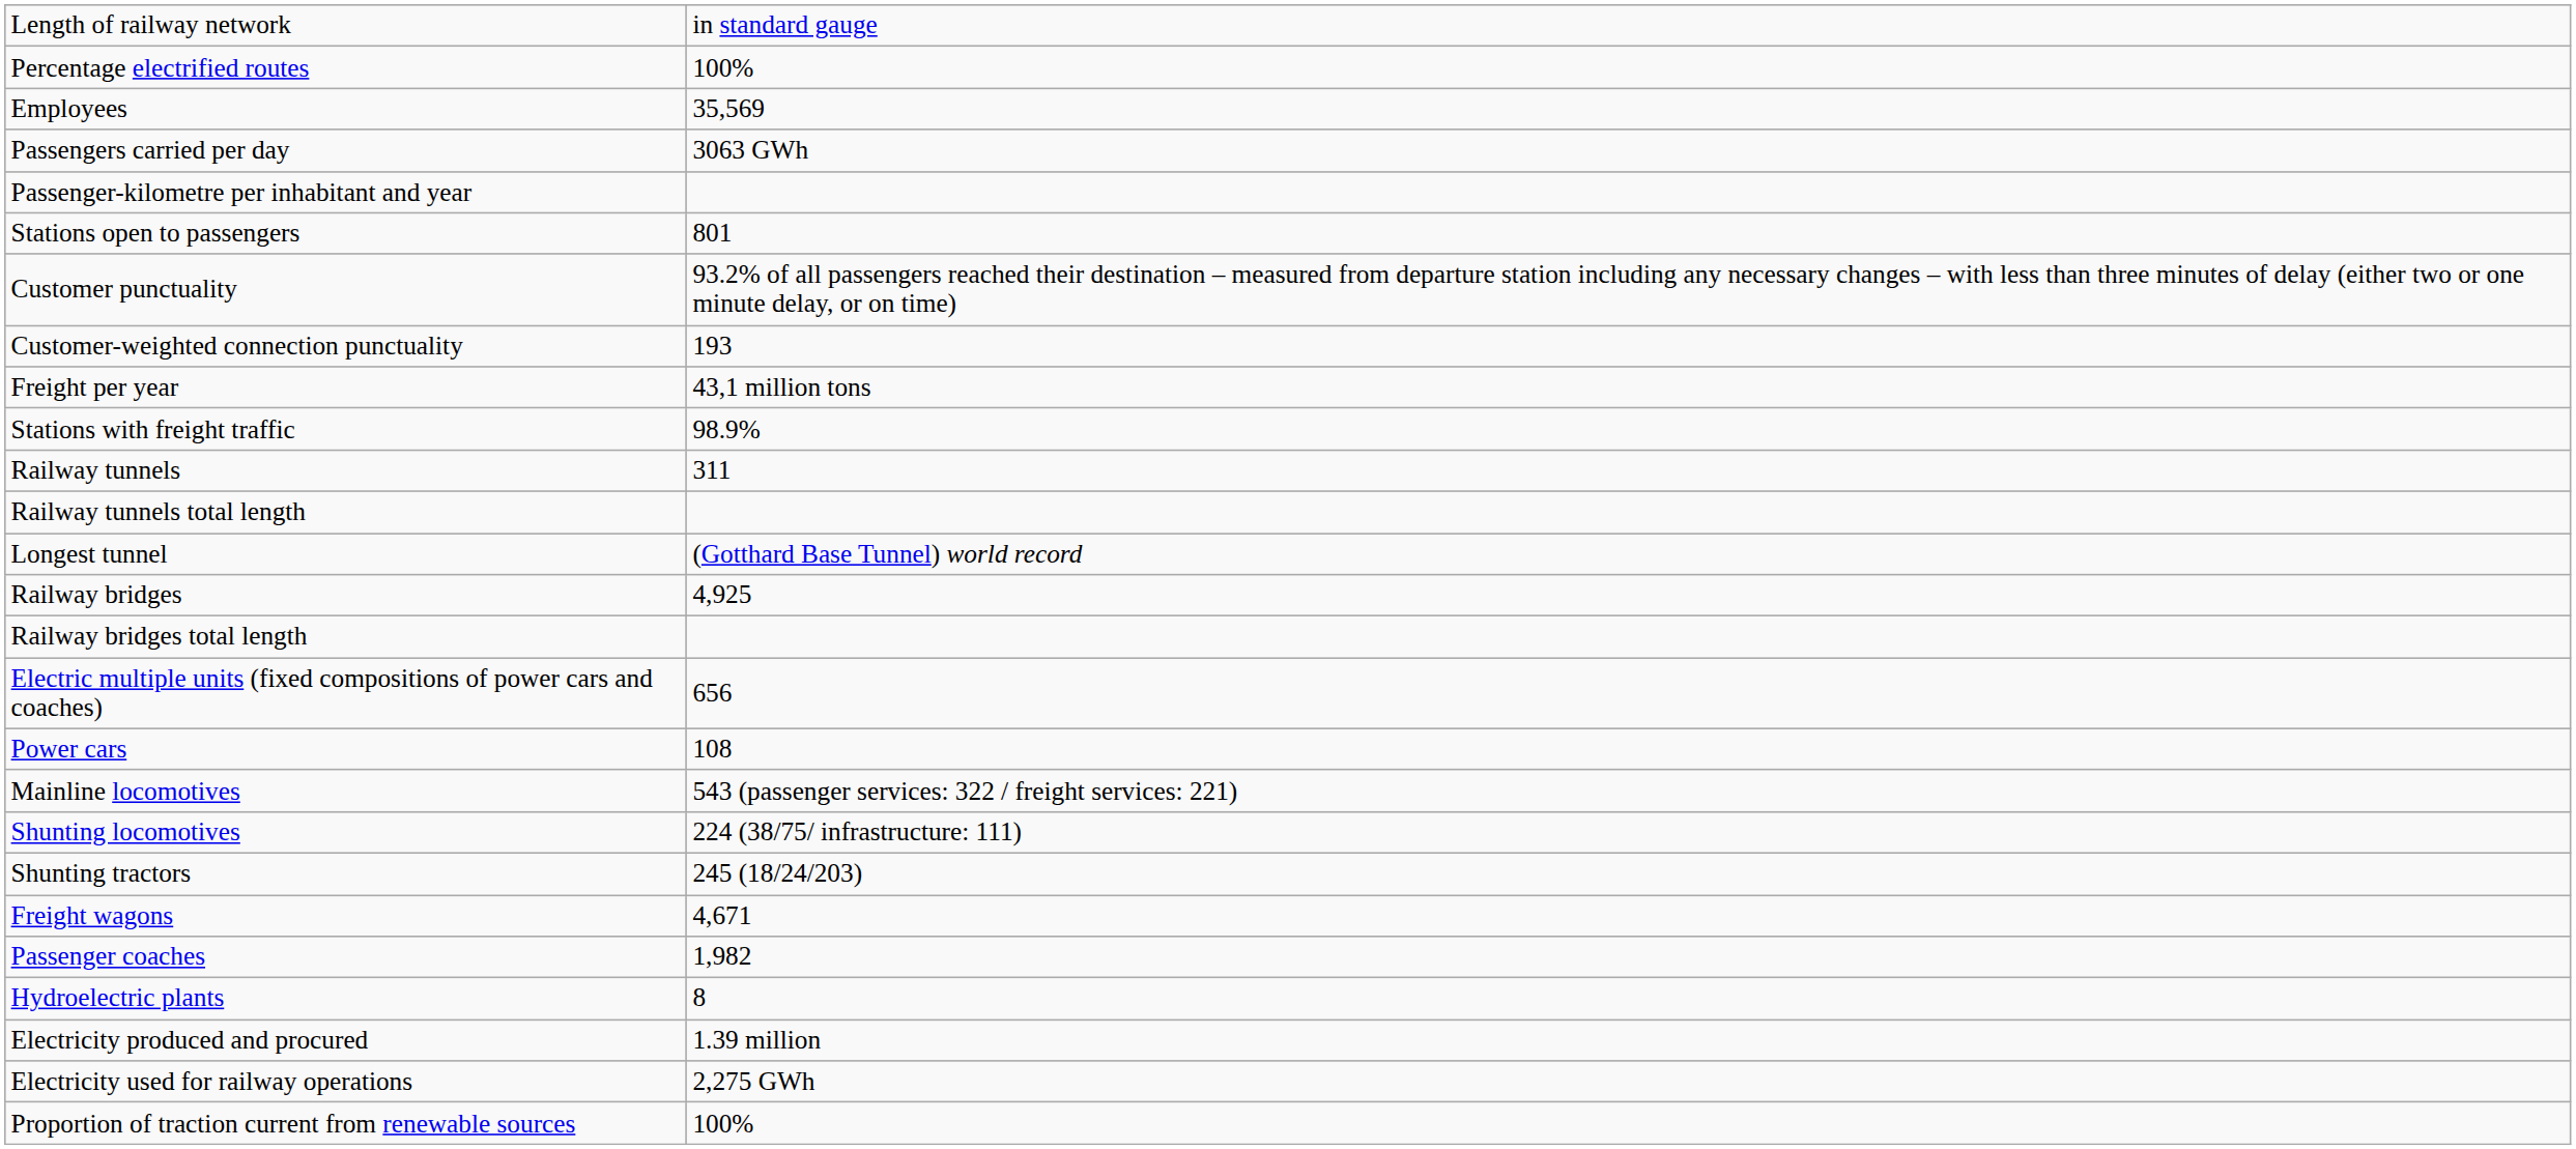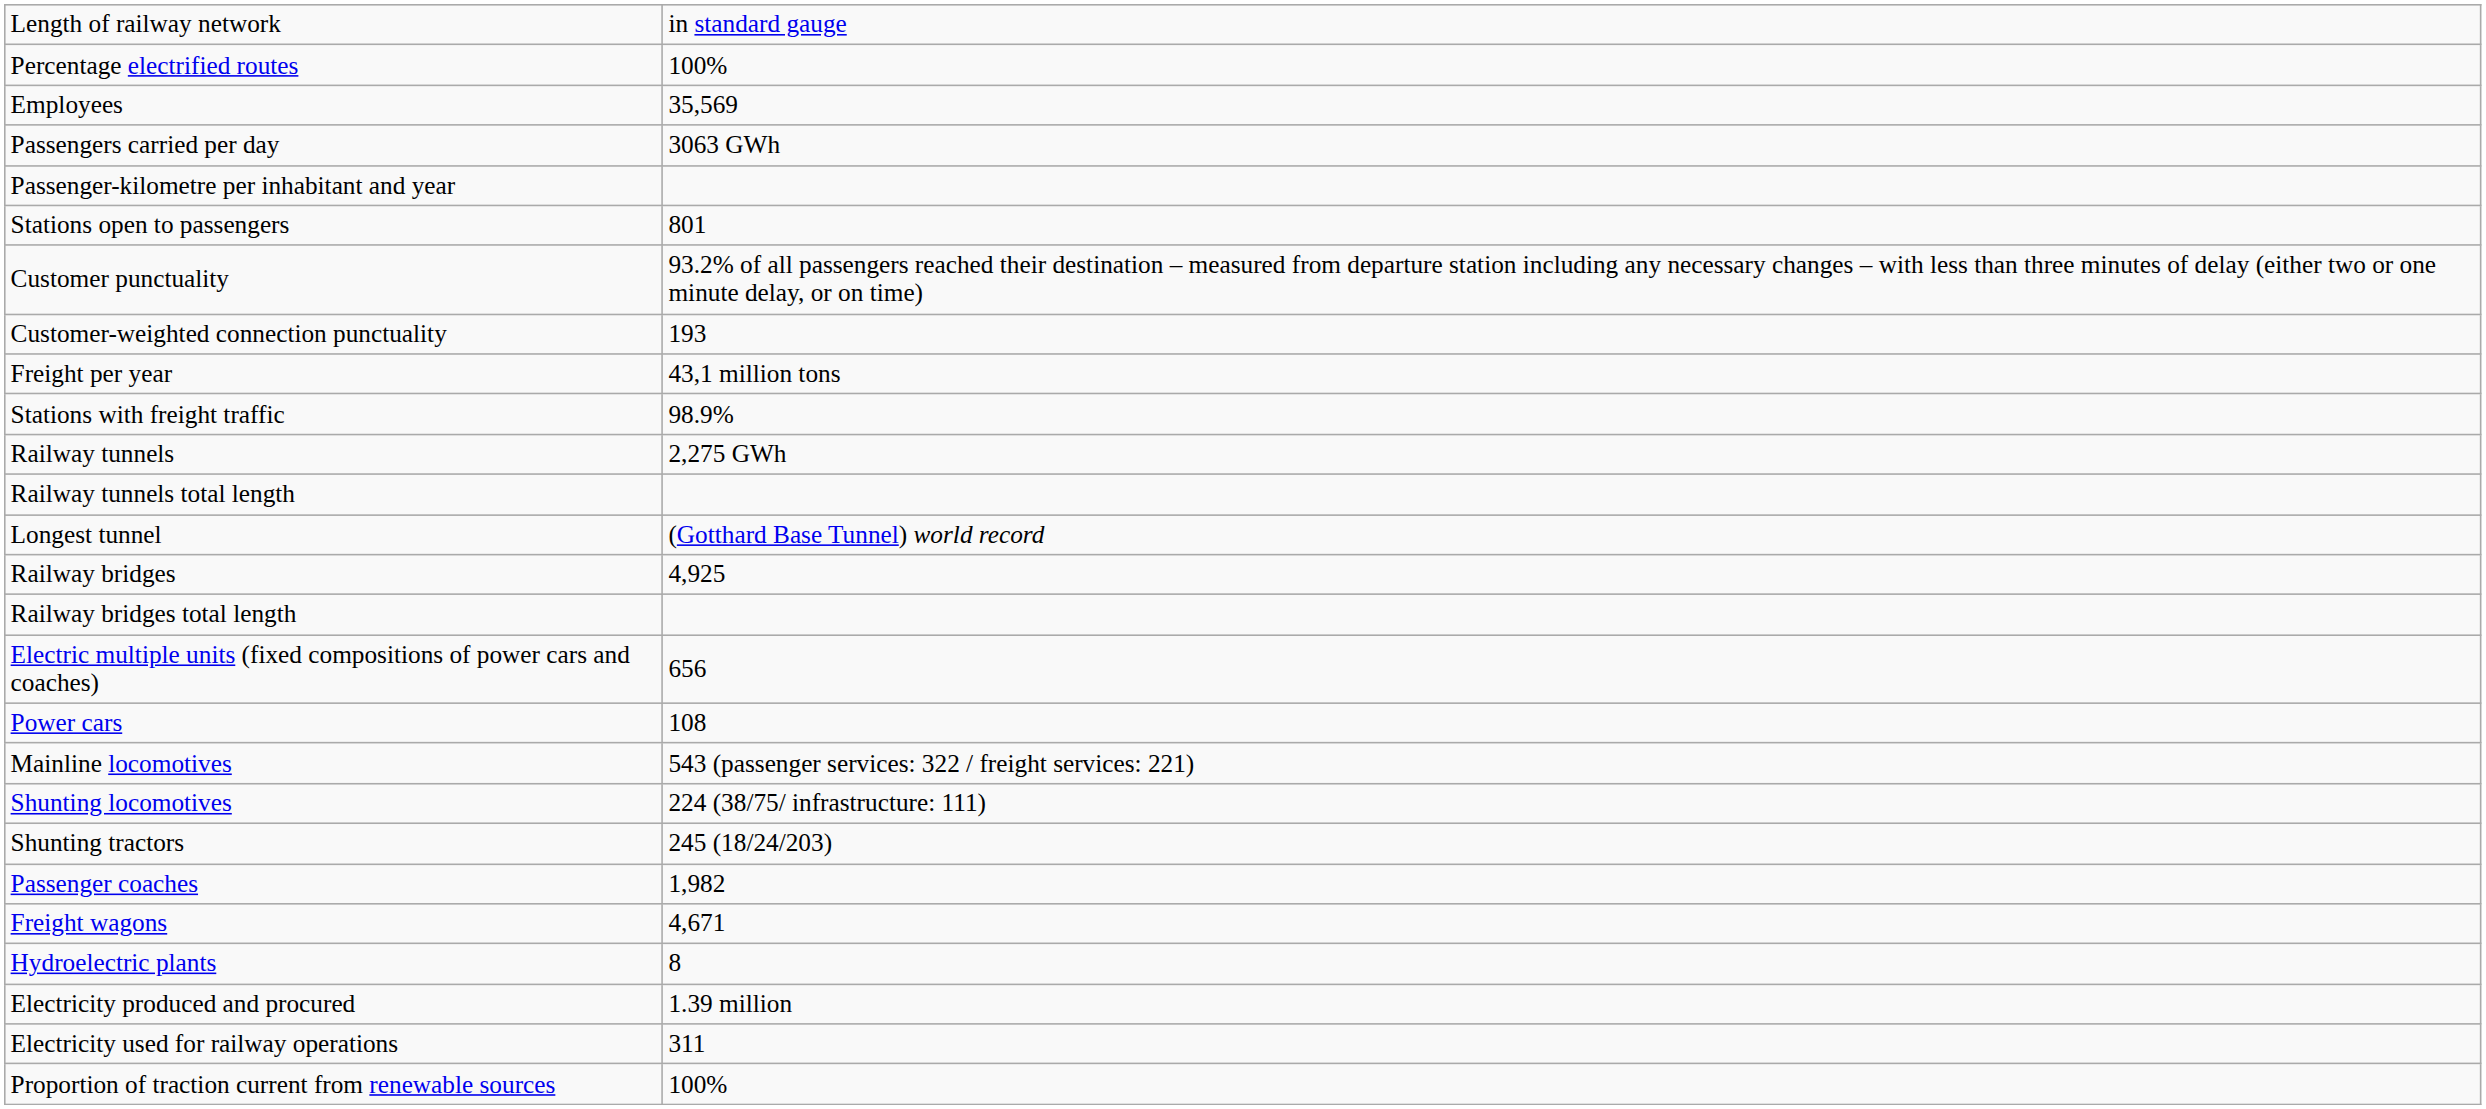 <table class="wikitable">
 <tr>
 <td>Length of railway network</td>
 <td> in <a href='#'>standard gauge</a></td>
 </tr>
 <tr>
 <td>Percentage <a href='#'>electrified routes</a></td>
 <td>100%</td>
 </tr>
 <tr>
 <td>Employees</td>
 <td>35,569</td>
 </tr>
 <tr>
 <td>Passengers carried per day</td>
 <td>3063 GWh</td>
 </tr>
 <tr>
 <td>Passenger-kilometre per inhabitant and year</td>
 <td></td>
 </tr>
 <tr>
 <td>Stations open to passengers</td>
 <td>801</td>
 </tr>
 <tr>
 <td>Customer punctuality</td>
 <td>93.2% of all passengers reached their destination – measured from departure station including any necessary changes – with less than three minutes of delay (either two or one minute delay, or on time)</td>
 </tr>
 <tr>
 <td>Customer-weighted connection punctuality</td>
 <td>193</td>
 </tr>
 <tr>
 <td>Freight per year</td>
 <td>43,1 million tons</td>
 </tr>
 <tr>
 <td>Stations with freight traffic</td>
 <td>98.9%</td>
 </tr>
 <tr>
 <td>Railway tunnels</td>
-<td>311</td>
+<td>2,275 GWh</td>
 </tr>
 <tr>
 <td>Railway tunnels total length</td>
 <td></td>
 </tr>
 <tr>
 <td>Longest tunnel</td>
 <td> (<a href='#'>Gotthard Base Tunnel</a>) <em>world record</em></td>
 </tr>
 <tr>
 <td>Railway bridges</td>
 <td>4,925</td>
 </tr>
 <tr>
 <td>Railway bridges total length</td>
 <td></td>
 </tr>
 <tr>
 <td><a href='#'>Electric multiple units</a> (fixed compositions of power cars and coaches)</td>
 <td>656</td>
 </tr>
 <tr>
 <td><a href='#'>Power cars</a></td>
 <td>108</td>
 </tr>
 <tr>
 <td>Mainline <a href='#'>locomotives</a></td>
 <td>543 (passenger services: 322 / freight services: 221)</td>
 </tr>
 <tr>
 <td><a href='#'>Shunting locomotives</a></td>
 <td>224 (38/75/ infrastructure: 111)</td>
 </tr>
 <tr>
 <td>Shunting tractors</td>
 <td>245 (18/24/203)</td>
 </tr>
 <tr>
+<td><a href='#'>Passenger coaches</a></td>
+<td>1,982</td>
+</tr>
+<tr>
 <td><a href='#'>Freight wagons</a></td>
 <td>4,671</td>
-</tr>
-<tr>
-<td><a href='#'>Passenger coaches</a></td>
-<td>1,982</td>
 </tr>
 <tr>
 <td><a href='#'>Hydroelectric plants</a></td>
 <td>8</td>
 </tr>
 <tr>
 <td>Electricity produced and procured</td>
 <td>1.39 million</td>
 </tr>
 <tr>
 <td>Electricity used for railway operations</td>
-<td>2,275 GWh</td>
+<td>311</td>
 </tr>
 <tr>
 <td>Proportion of traction current from <a href='#'>renewable sources</a></td>
 <td>100%</td>
 </tr>
 </table>
